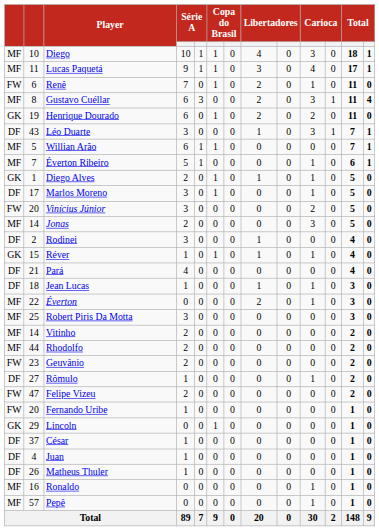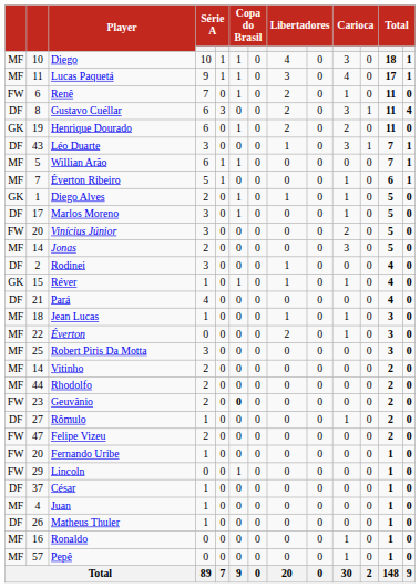 <table class="wikitable sortable" style="text-align: center">
 <tr>
 <th rowspan="2" style="background:#C3281E; color:white; width:25px;"></th>
 <th rowspan="2" style="background:#C3281E; color:white; width:25px;"></th>
 <th rowspan="2" style="background:#C3281E; color:white; width:210px;">Player</th>
 <th colspan="2" style="background:#C3281E; color:white; width:100px;">Série A</th>
 <th colspan="2" style="background:#C3281E; color:white; width:100px;">Copa do Brasil</th>
 <th colspan="2" style="background:#C3281E; color:white; width:100px;">Libertadores</th>
 <th colspan="2" style="background:#C3281E; color:white; width:100px;">Carioca</th>
 <th colspan="2" style="background:#C3281E; color:white; width:100px;">Total</th>
 </tr>
 <tr>
 <th></th>
 <th></th>
 <th></th>
 <th></th>
 <th></th>
 <th></th>
 <th></th>
 <th></th>
 <th></th>
 <th></th>
 </tr>
 <tr>
 <td>MF</td>
 <td>10</td>
 <td align="left"> <a href='#'>Diego</a></td>
 <td>10</td>
 <td>1</td>
 <td>1</td>
 <td>0</td>
 <td>4</td>
 <td>0</td>
 <td>3</td>
 <td>0</td>
 <td><strong>18</strong></td>
 <td><strong>1</strong></td>
 </tr>
 <tr>
 <td>MF</td>
 <td>11</td>
 <td align="left"> <a href='#'>Lucas Paquetá</a></td>
 <td>9</td>
 <td>1</td>
 <td>1</td>
 <td>0</td>
 <td>3</td>
 <td>0</td>
 <td>4</td>
 <td>0</td>
 <td><strong>17</strong></td>
 <td><strong>1</strong></td>
 </tr>
 <tr>
 <td>FW</td>
 <td>6</td>
 <td align="left"> <a href='#'>Renê</a></td>
 <td>7</td>
 <td>0</td>
 <td>1</td>
 <td>0</td>
 <td>2</td>
 <td>0</td>
 <td>1</td>
 <td>0</td>
 <td><strong>11</strong></td>
 <td><strong>0</strong></td>
 </tr>
 <tr>
-<td>MF</td>
+<td>DF</td>
 <td>8</td>
 <td align="left"> <a href='#'>Gustavo Cuéllar</a></td>
 <td>6</td>
 <td>3</td>
 <td>0</td>
 <td>0</td>
 <td>2</td>
 <td>0</td>
 <td>3</td>
 <td>1</td>
 <td><strong>11</strong></td>
 <td><strong>4</strong></td>
 </tr>
 <tr>
 <td>GK</td>
 <td>19</td>
 <td align="left"> <a href='#'>Henrique Dourado</a></td>
 <td>6</td>
 <td>0</td>
 <td>1</td>
 <td>0</td>
 <td>2</td>
 <td>0</td>
 <td>2</td>
 <td>0</td>
 <td><strong>11</strong></td>
 <td><strong>0</strong></td>
 </tr>
 <tr>
 <td>DF</td>
 <td>43</td>
 <td align="left"> <a href='#'>Léo Duarte</a></td>
 <td>3</td>
 <td>0</td>
 <td>0</td>
 <td>0</td>
 <td>1</td>
 <td>0</td>
 <td>3</td>
 <td>1</td>
 <td><strong>7</strong></td>
 <td><strong>1</strong></td>
 </tr>
 <tr>
 <td>MF</td>
 <td>5</td>
 <td align="left"> <a href='#'>Willian Arão</a></td>
 <td>6</td>
 <td>1</td>
 <td>1</td>
 <td>0</td>
 <td>0</td>
 <td>0</td>
 <td>0</td>
 <td>0</td>
 <td><strong>7</strong></td>
 <td><strong>1</strong></td>
 </tr>
 <tr>
 <td>MF</td>
 <td>7</td>
 <td align="left"> <a href='#'>Éverton Ribeiro</a></td>
 <td>5</td>
 <td>1</td>
 <td>0</td>
 <td>0</td>
 <td>0</td>
 <td>0</td>
 <td>1</td>
 <td>0</td>
 <td><strong>6</strong></td>
 <td><strong>1</strong></td>
 </tr>
 <tr>
 <td>GK</td>
 <td>1</td>
 <td align="left"> <a href='#'>Diego Alves</a></td>
 <td>2</td>
 <td>0</td>
 <td>1</td>
 <td>0</td>
 <td>1</td>
 <td>0</td>
 <td>1</td>
 <td>0</td>
 <td><strong>5</strong></td>
 <td><strong>0</strong></td>
 </tr>
 <tr>
 <td>DF</td>
 <td>17</td>
 <td align="left"> <a href='#'>Marlos Moreno</a></td>
 <td>3</td>
 <td>0</td>
 <td>1</td>
 <td>0</td>
 <td>0</td>
 <td>0</td>
 <td>1</td>
 <td>0</td>
 <td><strong>5</strong></td>
 <td><strong>0</strong></td>
 </tr>
 <tr>
 <td>FW</td>
 <td>20</td>
 <td align="left"> <em><a href='#'>Vinícius Júnior</a></em></td>
 <td>3</td>
 <td>0</td>
 <td>0</td>
 <td>0</td>
 <td>0</td>
 <td>0</td>
 <td>2</td>
 <td>0</td>
 <td><strong>5</strong></td>
 <td><strong>0</strong></td>
 </tr>
 <tr>
 <td>MF</td>
 <td>14</td>
 <td align="left"> <em><a href='#'>Jonas</a></em></td>
 <td>2</td>
 <td>0</td>
 <td>0</td>
 <td>0</td>
 <td>0</td>
 <td>0</td>
 <td>3</td>
 <td>0</td>
 <td><strong>5</strong></td>
 <td><strong>0</strong></td>
 </tr>
 <tr>
 <td>DF</td>
 <td>2</td>
 <td align="left"> <a href='#'>Rodinei</a></td>
 <td>3</td>
 <td>0</td>
 <td>0</td>
 <td>0</td>
 <td>1</td>
 <td>0</td>
 <td>0</td>
 <td>0</td>
 <td><strong>4</strong></td>
 <td><strong>0</strong></td>
 </tr>
 <tr>
 <td>GK</td>
 <td>15</td>
 <td align="left"> <a href='#'>Réver</a></td>
 <td>1</td>
 <td>0</td>
 <td>1</td>
 <td>0</td>
 <td>1</td>
 <td>0</td>
 <td>1</td>
 <td>0</td>
 <td><strong>4</strong></td>
 <td><strong>0</strong></td>
 </tr>
 <tr>
 <td>DF</td>
 <td>21</td>
 <td align="left"> <a href='#'>Pará</a></td>
 <td>4</td>
 <td>0</td>
 <td>0</td>
 <td>0</td>
 <td>0</td>
 <td>0</td>
 <td>0</td>
 <td>0</td>
 <td><strong>4</strong></td>
 <td><strong>0</strong></td>
 </tr>
 <tr>
-<td>DF</td>
+<td>MF</td>
 <td>18</td>
 <td align="left"> <a href='#'>Jean Lucas</a></td>
 <td>1</td>
 <td>0</td>
 <td>0</td>
 <td>0</td>
 <td>1</td>
 <td>0</td>
 <td>1</td>
 <td>0</td>
 <td><strong>3</strong></td>
 <td><strong>0</strong></td>
 </tr>
 <tr>
 <td>MF</td>
 <td>22</td>
 <td align="left"> <em><a href='#'>Éverton</a></em></td>
 <td>0</td>
 <td>0</td>
 <td>0</td>
 <td>0</td>
 <td>2</td>
 <td>0</td>
 <td>1</td>
 <td>0</td>
 <td><strong>3</strong></td>
 <td><strong>0</strong></td>
 </tr>
 <tr>
 <td>MF</td>
 <td>25</td>
 <td align="left"> <a href='#'>Robert Piris Da Motta</a></td>
 <td>3</td>
 <td>0</td>
 <td>0</td>
 <td>0</td>
 <td>0</td>
 <td>0</td>
 <td>0</td>
 <td>0</td>
 <td><strong>3</strong></td>
 <td><strong>0</strong></td>
 </tr>
 <tr>
 <td>MF</td>
 <td>14</td>
 <td align="left"> <a href='#'>Vitinho</a></td>
 <td>2</td>
 <td>0</td>
 <td>0</td>
 <td>0</td>
 <td>0</td>
 <td>0</td>
 <td>0</td>
 <td>0</td>
 <td><strong>2</strong></td>
 <td><strong>0</strong></td>
 </tr>
 <tr>
 <td>MF</td>
 <td>44</td>
 <td align="left"> <a href='#'>Rhodolfo</a></td>
 <td>2</td>
 <td>0</td>
 <td>0</td>
 <td>0</td>
 <td>0</td>
 <td>0</td>
 <td>0</td>
 <td>0</td>
 <td><strong>2</strong></td>
 <td><strong>0</strong></td>
 </tr>
 <tr>
 <td>FW</td>
 <td>23</td>
 <td align="left"> <a href='#'>Geuvânio</a></td>
 <td>2</td>
 <td>0</td>
-<td>0</td>
+<td><strong>0</strong></td>
 <td>0</td>
 <td>0</td>
 <td>0</td>
 <td>0</td>
 <td>0</td>
 <td><strong>2</strong></td>
 <td><strong>0</strong></td>
 </tr>
 <tr>
 <td>DF</td>
 <td>27</td>
 <td align="left"> <a href='#'>Rômulo</a></td>
 <td>1</td>
 <td>0</td>
 <td>0</td>
 <td>0</td>
 <td>0</td>
 <td>0</td>
 <td>1</td>
 <td>0</td>
 <td><strong>2</strong></td>
 <td><strong>0</strong></td>
 </tr>
 <tr>
 <td>FW</td>
 <td>47</td>
 <td align="left"> <a href='#'>Felipe Vizeu</a></td>
 <td>2</td>
 <td>0</td>
 <td>0</td>
 <td>0</td>
 <td>0</td>
 <td>0</td>
 <td>0</td>
 <td>0</td>
 <td><strong>2</strong></td>
 <td><strong>0</strong></td>
 </tr>
 <tr>
 <td>FW</td>
 <td>20</td>
 <td align="left"> <a href='#'>Fernando Uribe</a></td>
 <td>1</td>
 <td>0</td>
 <td>0</td>
 <td>0</td>
 <td>0</td>
 <td>0</td>
 <td>0</td>
 <td>0</td>
 <td><strong>1</strong></td>
 <td><strong>0</strong></td>
 </tr>
 <tr>
-<td>GK</td>
+<td>FW</td>
 <td>29</td>
 <td align="left"> <a href='#'>Lincoln</a></td>
 <td>0</td>
 <td>0</td>
 <td>1</td>
 <td>0</td>
 <td>0</td>
 <td>0</td>
 <td>0</td>
 <td>0</td>
 <td><strong>1</strong></td>
 <td><strong>0</strong></td>
 </tr>
 <tr>
 <td>DF</td>
 <td>37</td>
 <td align="left"> <a href='#'>César</a></td>
 <td>1</td>
 <td>0</td>
 <td>0</td>
 <td>0</td>
 <td>0</td>
 <td>0</td>
 <td>0</td>
 <td>0</td>
 <td><strong>1</strong></td>
 <td><strong>0</strong></td>
 </tr>
 <tr>
-<td>DF</td>
+<td>MF</td>
 <td>4</td>
 <td align="left"> <a href='#'>Juan</a></td>
 <td>1</td>
 <td>0</td>
 <td>0</td>
 <td>0</td>
 <td>0</td>
 <td>0</td>
 <td>0</td>
 <td>0</td>
 <td><strong>1</strong></td>
 <td><strong>0</strong></td>
 </tr>
 <tr>
 <td>DF</td>
 <td>26</td>
 <td align="left"> <a href='#'>Matheus Thuler</a></td>
 <td>1</td>
 <td>0</td>
 <td>0</td>
 <td>0</td>
 <td>0</td>
 <td>0</td>
 <td>0</td>
 <td>0</td>
 <td><strong>1</strong></td>
 <td><strong>0</strong></td>
 </tr>
 <tr>
 <td>MF</td>
 <td>16</td>
 <td align="left"> <a href='#'>Ronaldo</a></td>
 <td>0</td>
 <td>0</td>
 <td>0</td>
 <td>0</td>
 <td>0</td>
 <td>0</td>
 <td>1</td>
 <td>0</td>
 <td><strong>1</strong></td>
 <td><strong>0</strong></td>
 </tr>
 <tr>
 <td>MF</td>
 <td>57</td>
 <td align="left"> <a href='#'>Pepê</a></td>
 <td>0</td>
 <td>0</td>
 <td>0</td>
 <td>0</td>
 <td>0</td>
 <td>0</td>
 <td>1</td>
 <td>0</td>
 <td><strong>1</strong></td>
 <td><strong>0</strong></td>
 </tr>
 <tr>
 <th colspan="3">Total</th>
 <th>89</th>
 <th>7</th>
 <th>9</th>
 <th>0</th>
 <th>20</th>
 <th>0</th>
 <th>30</th>
 <th>2</th>
 <th>148</th>
 <th>9</th>
 </tr>
 </table>
